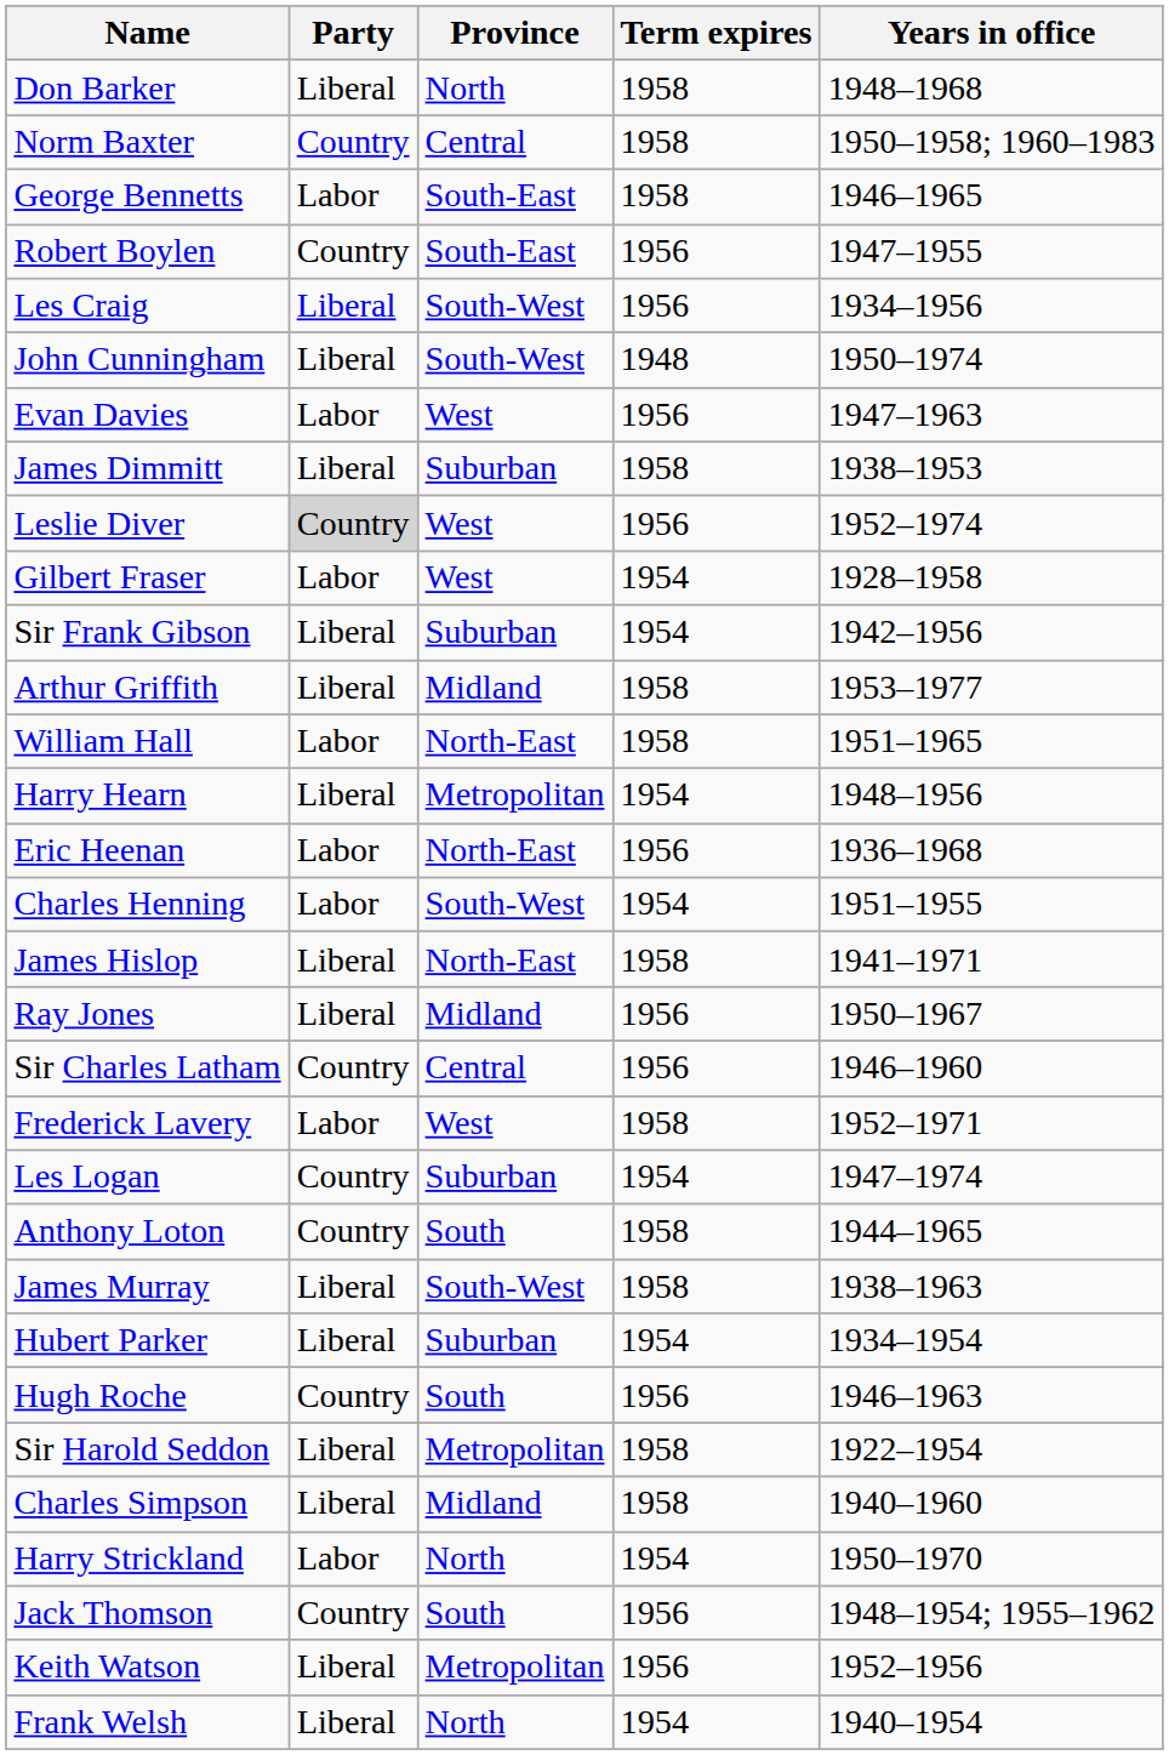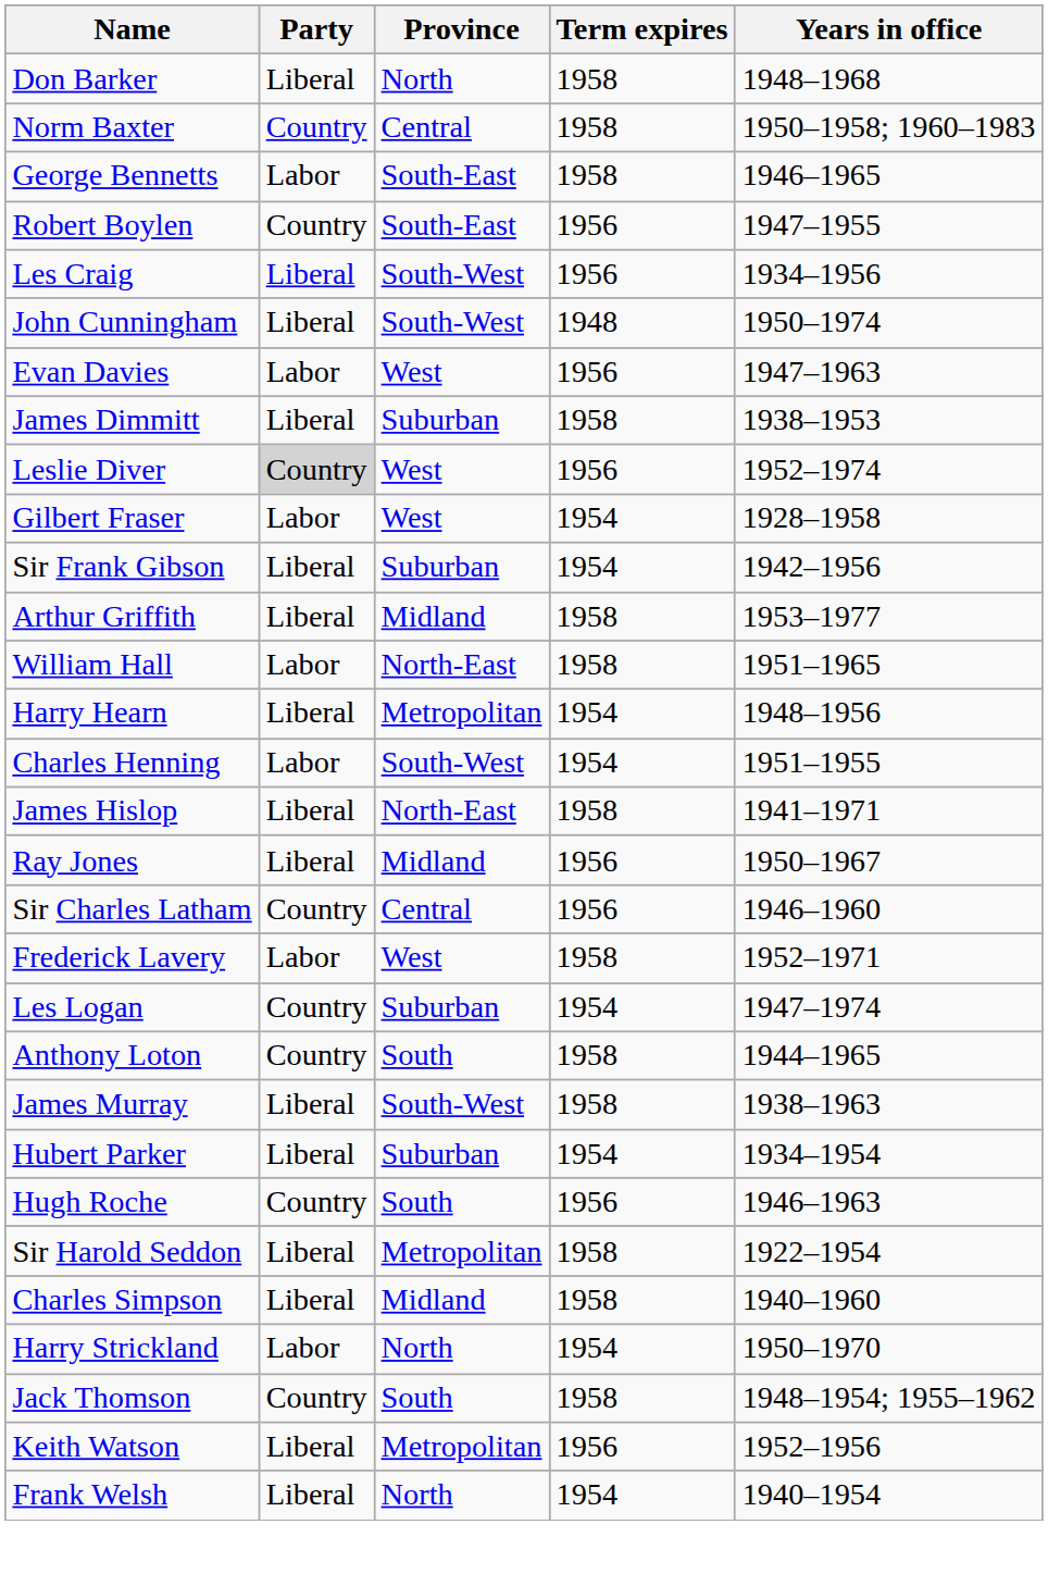 <table class="wikitable sortable">
 <tr>
 <th><strong>Name</strong></th>
 <th><strong>Party</strong></th>
 <th><strong>Province</strong></th>
 <th><strong>Term expires</strong></th>
 <th><strong>Years in office</strong></th>
 </tr>
 <tr>
 <td><a href='#'>Don Barker</a></td>
 <td>Liberal</td>
 <td><a href='#'>North</a></td>
 <td>1958</td>
 <td>1948–1968</td>
 </tr>
 <tr>
 <td><a href='#'>Norm Baxter</a></td>
 <td><a href='#'>Country</a></td>
 <td><a href='#'>Central</a></td>
 <td>1958</td>
 <td>1950–1958; 1960–1983</td>
 </tr>
 <tr>
 <td><a href='#'>George Bennetts</a></td>
 <td>Labor</td>
 <td><a href='#'>South-East</a></td>
 <td>1958</td>
 <td>1946–1965</td>
 </tr>
 <tr>
 <td><a href='#'>Robert Boylen</a></td>
 <td>Country</td>
 <td><a href='#'>South-East</a></td>
 <td>1956</td>
 <td>1947–1955</td>
 </tr>
 <tr>
 <td><a href='#'>Les Craig</a></td>
 <td><a href='#'>Liberal</a></td>
 <td><a href='#'>South-West</a></td>
 <td>1956</td>
 <td>1934–1956</td>
 </tr>
 <tr>
 <td><a href='#'>John Cunningham</a></td>
 <td>Liberal</td>
 <td><a href='#'>South-West</a></td>
 <td>1948</td>
 <td>1950–1974</td>
 </tr>
 <tr>
 <td><a href='#'>Evan Davies</a></td>
 <td>Labor</td>
 <td><a href='#'>West</a></td>
 <td>1956</td>
 <td>1947–1963</td>
 </tr>
 <tr>
 <td><a href='#'>James Dimmitt</a></td>
 <td>Liberal</td>
 <td><a href='#'>Suburban</a></td>
 <td>1958</td>
 <td>1938–1953</td>
 </tr>
 <tr>
 <td><a href='#'>Leslie Diver</a></td>
 <td style="background: lightgrey;">Country</td>
 <td><a href='#'>West</a></td>
 <td>1956</td>
 <td>1952–1974</td>
 </tr>
 <tr>
 <td><a href='#'>Gilbert Fraser</a></td>
 <td>Labor</td>
 <td><a href='#'>West</a></td>
 <td>1954</td>
 <td>1928–1958</td>
 </tr>
 <tr>
 <td>Sir <a href='#'>Frank Gibson</a></td>
 <td>Liberal</td>
 <td><a href='#'>Suburban</a></td>
 <td>1954</td>
 <td>1942–1956</td>
 </tr>
 <tr>
 <td><a href='#'>Arthur Griffith</a></td>
 <td>Liberal</td>
 <td><a href='#'>Midland</a></td>
 <td>1958</td>
 <td>1953–1977</td>
 </tr>
 <tr>
 <td><a href='#'>William Hall</a></td>
 <td>Labor</td>
 <td><a href='#'>North-East</a></td>
 <td>1958</td>
 <td>1951–1965</td>
 </tr>
 <tr>
 <td><a href='#'>Harry Hearn</a></td>
 <td>Liberal</td>
 <td><a href='#'>Metropolitan</a></td>
 <td>1954</td>
 <td>1948–1956</td>
 </tr>
 <tr>
-<td><a href='#'>Eric Heenan</a></td>
-<td>Labor</td>
-<td><a href='#'>North-East</a></td>
-<td>1956</td>
-<td>1936–1968</td>
-</tr>
-<tr>
 <td><a href='#'>Charles Henning</a></td>
 <td>Labor</td>
 <td><a href='#'>South-West</a></td>
 <td>1954</td>
 <td>1951–1955</td>
 </tr>
 <tr>
 <td><a href='#'>James Hislop</a></td>
 <td>Liberal</td>
 <td><a href='#'>North-East</a></td>
 <td>1958</td>
 <td>1941–1971</td>
 </tr>
 <tr>
 <td><a href='#'>Ray Jones</a></td>
 <td>Liberal</td>
 <td><a href='#'>Midland</a></td>
 <td>1956</td>
 <td>1950–1967</td>
 </tr>
 <tr>
 <td>Sir <a href='#'>Charles Latham</a></td>
 <td>Country</td>
 <td><a href='#'>Central</a></td>
 <td>1956</td>
 <td>1946–1960</td>
 </tr>
 <tr>
 <td><a href='#'>Frederick Lavery</a></td>
 <td>Labor</td>
 <td><a href='#'>West</a></td>
 <td>1958</td>
 <td>1952–1971</td>
 </tr>
 <tr>
 <td><a href='#'>Les Logan</a></td>
 <td>Country</td>
 <td><a href='#'>Suburban</a></td>
 <td>1954</td>
 <td>1947–1974</td>
 </tr>
 <tr>
 <td><a href='#'>Anthony Loton</a></td>
 <td>Country</td>
 <td><a href='#'>South</a></td>
 <td>1958</td>
 <td>1944–1965</td>
 </tr>
 <tr>
 <td><a href='#'>James Murray</a></td>
 <td>Liberal</td>
 <td><a href='#'>South-West</a></td>
 <td>1958</td>
 <td>1938–1963</td>
 </tr>
 <tr>
 <td><a href='#'>Hubert Parker</a></td>
 <td>Liberal</td>
 <td><a href='#'>Suburban</a></td>
 <td>1954</td>
 <td>1934–1954</td>
 </tr>
 <tr>
 <td><a href='#'>Hugh Roche</a></td>
 <td>Country</td>
 <td><a href='#'>South</a></td>
 <td>1956</td>
 <td>1946–1963</td>
 </tr>
 <tr>
 <td>Sir <a href='#'>Harold Seddon</a></td>
 <td>Liberal</td>
 <td><a href='#'>Metropolitan</a></td>
 <td>1958</td>
 <td>1922–1954</td>
 </tr>
 <tr>
 <td><a href='#'>Charles Simpson</a></td>
 <td>Liberal</td>
 <td><a href='#'>Midland</a></td>
 <td>1958</td>
 <td>1940–1960</td>
 </tr>
 <tr>
 <td><a href='#'>Harry Strickland</a></td>
 <td>Labor</td>
 <td><a href='#'>North</a></td>
 <td>1954</td>
 <td>1950–1970</td>
 </tr>
 <tr>
 <td><a href='#'>Jack Thomson</a></td>
 <td>Country</td>
 <td><a href='#'>South</a></td>
-<td>1956</td>
+<td>1958</td>
 <td>1948–1954; 1955–1962</td>
 </tr>
 <tr>
 <td><a href='#'>Keith Watson</a></td>
 <td>Liberal</td>
 <td><a href='#'>Metropolitan</a></td>
 <td>1956</td>
 <td>1952–1956</td>
 </tr>
 <tr>
 <td><a href='#'>Frank Welsh</a></td>
 <td>Liberal</td>
 <td><a href='#'>North</a></td>
 <td>1954</td>
 <td>1940–1954</td>
 </tr>
 </table>
